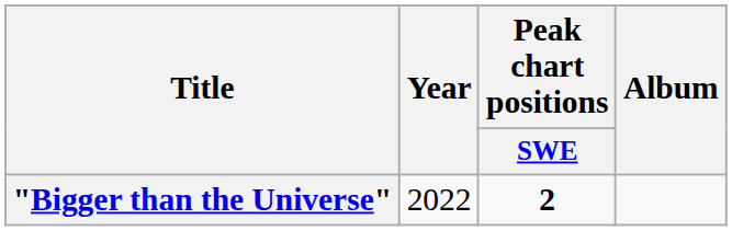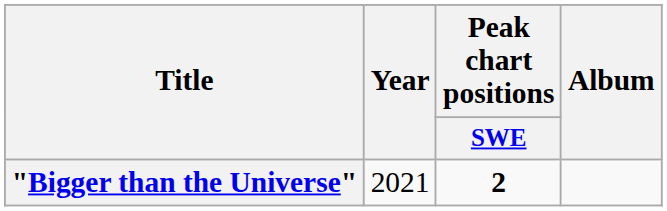 <table class="wikitable plainrowheaders" style="text-align:center;">
 <tr>
 <th scope="col" rowspan="2">Title</th>
 <th scope="col" rowspan="2">Year</th>
 <th scope="col" colspan="1">Peak chart positions</th>
 <th scope="col" rowspan="2">Album</th>
 </tr>
 <tr>
 <th scope="col" style="width:3em;font-size:85%;"><a href='#'>SWE</a><br></th>
 </tr>
 <tr>
 <th scope="row">"<a href='#'>Bigger than the Universe</a>"</th>
-<td>2022</td>
+<td>2021</td>
 <td><strong>2</strong></td>
 <td></td>
 </tr>
 </table>
